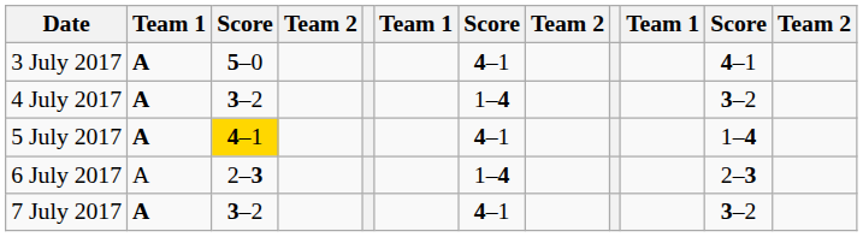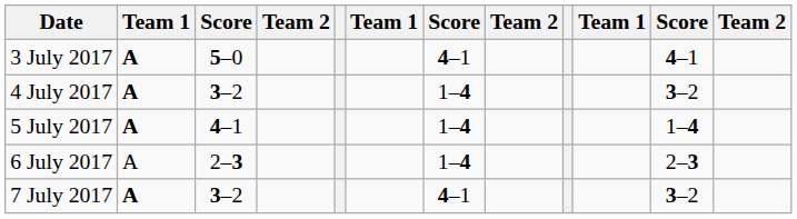 <table class="wikitable">
 <tr>
 <th>Date</th>
 <th>Team 1</th>
 <th>Score</th>
 <th>Team 2</th>
 <th></th>
 <th>Team 1</th>
 <th>Score</th>
 <th>Team 2</th>
 <th></th>
 <th>Team 1</th>
 <th>Score</th>
 <th>Team 2</th>
 </tr>
 <tr>
 <td>3 July 2017</td>
 <td><strong> A</strong></td>
 <td align="center"><strong>5</strong>–0</td>
 <td></td>
 <th></th>
 <td><strong></strong></td>
 <td align="center"><strong>4</strong>–1</td>
 <td></td>
 <th></th>
 <td><strong></strong></td>
 <td align="center"><strong>4</strong>–1</td>
 <td></td>
 </tr>
 <tr>
 <td>4 July 2017</td>
 <td><strong> A</strong></td>
 <td align="center"><strong>3</strong>–2</td>
 <td></td>
 <th></th>
 <td></td>
 <td align="center">1–<strong>4</strong></td>
 <td><strong></strong></td>
 <th></th>
 <td><strong></strong></td>
 <td align="center"><strong>3</strong>–2</td>
 <td></td>
 </tr>
 <tr>
 <td>5 July 2017</td>
 <td><strong> A</strong></td>
-<td align="center" style="background: gold;"><strong>4</strong>–1</td>
+<td align="center"><strong>4</strong>–1</td>
 <td></td>
 <th></th>
 <td><strong></strong></td>
-<td align="center"><strong>4</strong>–1</td>
+<td align="center">1–<strong>4</strong></td>
 <td></td>
 <th></th>
 <td></td>
 <td align="center">1–<strong>4</strong></td>
 <td><strong></strong></td>
 </tr>
 <tr>
 <td>6 July 2017</td>
 <td> A</td>
 <td align="center">2–<strong>3</strong></td>
 <td><strong></strong></td>
 <th></th>
 <td><strong></strong></td>
 <td align="center">1–<strong>4</strong></td>
 <td></td>
 <th></th>
 <td></td>
 <td align="center">2–<strong>3</strong></td>
 <td><strong></strong></td>
 </tr>
 <tr>
 <td>7 July 2017</td>
 <td><strong> A</strong></td>
 <td align="center"><strong>3</strong>–2</td>
 <td></td>
 <th></th>
 <td><strong></strong></td>
 <td align="center"><strong>4</strong>–1</td>
 <td></td>
 <th></th>
 <td><strong></strong></td>
 <td align="center"><strong>3</strong>–2</td>
 <td></td>
 </tr>
 </table>
